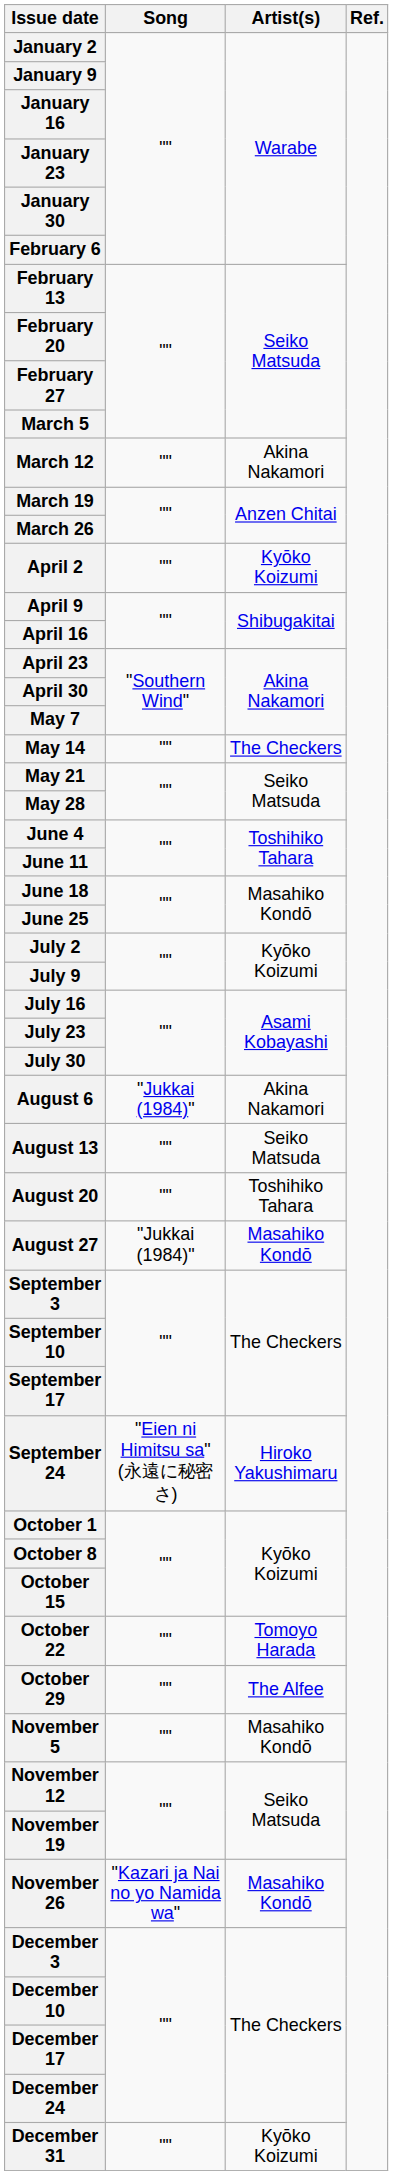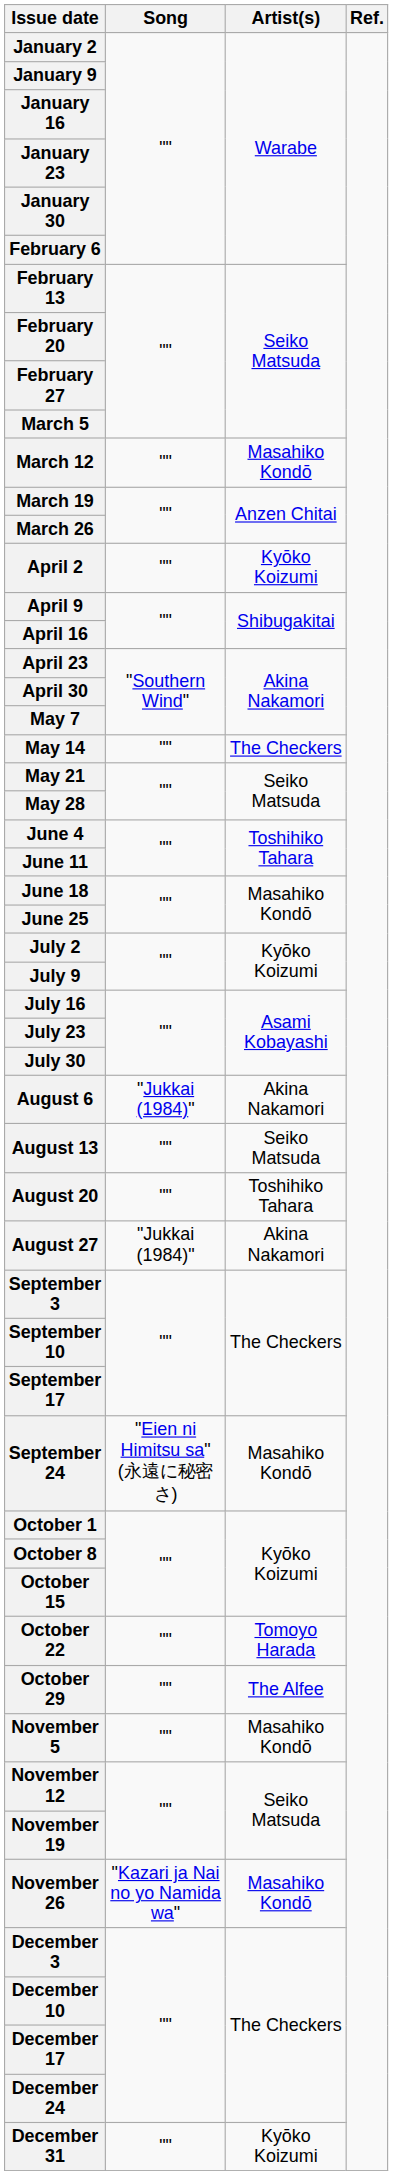 <table class="wikitable plainrowheaders" style="text-align: center">
 <tr>
 <th width="80">Issue date</th>
 <th width="100">Song</th>
 <th width="100">Artist(s)</th>
 <th width="20">Ref.</th>
 </tr>
 <tr>
 <th scope="row">January 2</th>
 <td rowspan="6">""</td>
 <td rowspan="6"><a href='#'>Warabe</a></td>
 <td rowspan="53"></td>
 </tr>
 <tr>
 <th scope="row">January 9</th>
 </tr>
 <tr>
 <th scope="row">January 16</th>
 </tr>
 <tr>
 <th scope="row">January 23</th>
 </tr>
 <tr>
 <th scope="row">January 30</th>
 </tr>
 <tr>
 <th scope="row">February 6</th>
 </tr>
 <tr>
 <th scope="row">February 13</th>
 <td rowspan="4">""</td>
 <td rowspan="4"><a href='#'>Seiko Matsuda</a></td>
 </tr>
 <tr>
 <th scope="row">February 20</th>
 </tr>
 <tr>
 <th scope="row">February 27</th>
 </tr>
 <tr>
 <th scope="row">March 5</th>
 </tr>
 <tr>
 <th scope="row">March 12</th>
 <td rowspan="1">""</td>
-<td rowspan="1">Akina Nakamori</td>
+<td rowspan="1"><a href='#'>Masahiko Kondō</a></td>
 </tr>
 <tr>
 <th scope="row">March 19</th>
 <td rowspan="2">""</td>
 <td rowspan="2"><a href='#'>Anzen Chitai</a></td>
 </tr>
 <tr>
 <th scope="row">March 26</th>
 </tr>
 <tr>
 <th scope="row">April 2</th>
 <td rowspan="1">""</td>
 <td rowspan="1"><a href='#'>Kyōko Koizumi</a></td>
 </tr>
 <tr>
 <th scope="row">April 9</th>
 <td rowspan="2">""</td>
 <td rowspan="2"><a href='#'>Shibugakitai</a></td>
 </tr>
 <tr>
 <th scope="row">April 16</th>
 </tr>
 <tr>
 <th scope="row">April 23</th>
 <td rowspan="3">"<a href='#'>Southern Wind</a>"</td>
 <td rowspan="3"><a href='#'>Akina Nakamori</a></td>
 </tr>
 <tr>
 <th scope="row">April 30</th>
 </tr>
 <tr>
 <th scope="row">May 7</th>
 </tr>
 <tr>
 <th scope="row">May 14</th>
 <td rowspan="1">""</td>
 <td rowspan="1"><a href='#'>The Checkers</a></td>
 </tr>
 <tr>
 <th scope="row">May 21</th>
 <td rowspan="2">""</td>
 <td rowspan="2">Seiko Matsuda</td>
 </tr>
 <tr>
 <th scope="row">May 28</th>
 </tr>
 <tr>
 <th scope="row">June 4</th>
 <td rowspan="2">""</td>
 <td rowspan="2"><a href='#'>Toshihiko Tahara</a></td>
 </tr>
 <tr>
 <th scope="row">June 11</th>
 </tr>
 <tr>
 <th scope="row">June 18</th>
 <td rowspan="2">""</td>
 <td rowspan="2">Masahiko Kondō</td>
 </tr>
 <tr>
 <th scope="row">June 25</th>
 </tr>
 <tr>
 <th scope="row">July 2</th>
 <td rowspan="2">""</td>
 <td rowspan="2">Kyōko Koizumi</td>
 </tr>
 <tr>
 <th scope="row">July 9</th>
 </tr>
 <tr>
 <th scope="row">July 16</th>
 <td rowspan="3">""</td>
 <td rowspan="3"><a href='#'>Asami Kobayashi</a></td>
 </tr>
 <tr>
 <th scope="row">July 23</th>
 </tr>
 <tr>
 <th scope="row">July 30</th>
 </tr>
 <tr>
 <th scope="row">August 6</th>
 <td rowspan="1">"<a href='#'>Jukkai (1984)</a>"</td>
 <td rowspan="1">Akina Nakamori</td>
 </tr>
 <tr>
 <th scope="row">August 13</th>
 <td rowspan="1">""</td>
 <td rowspan="1">Seiko Matsuda</td>
 </tr>
 <tr>
 <th scope="row">August 20</th>
 <td rowspan="1">""</td>
 <td rowspan="1">Toshihiko Tahara</td>
 </tr>
 <tr>
 <th scope="row">August 27</th>
 <td rowspan="1">"Jukkai (1984)"</td>
-<td rowspan="1"><a href='#'>Masahiko Kondō</a></td>
+<td rowspan="1">Akina Nakamori</td>
 </tr>
 <tr>
 <th scope="row">September 3</th>
 <td rowspan="3">""</td>
 <td rowspan="3">The Checkers</td>
 </tr>
 <tr>
 <th scope="row">September 10</th>
 </tr>
 <tr>
 <th scope="row">September 17</th>
 </tr>
 <tr>
 <th scope="row">September 24</th>
 <td rowspan="1">"<a href='#'>Eien ni Himitsu sa</a>" (永遠に秘密さ)</td>
-<td rowspan="1"><a href='#'>Hiroko Yakushimaru</a></td>
+<td rowspan="1">Masahiko Kondō</td>
 </tr>
 <tr>
 <th scope="row">October 1</th>
 <td rowspan="3">""</td>
 <td rowspan="3">Kyōko Koizumi</td>
 </tr>
 <tr>
 <th scope="row">October 8</th>
 </tr>
 <tr>
 <th scope="row">October 15</th>
 </tr>
 <tr>
 <th scope="row">October 22</th>
 <td rowspan="1">""</td>
 <td rowspan="1"><a href='#'>Tomoyo Harada</a></td>
 </tr>
 <tr>
 <th scope="row">October 29</th>
 <td rowspan="1">""</td>
 <td rowspan="1"><a href='#'>The Alfee</a></td>
 </tr>
 <tr>
 <th scope="row">November 5</th>
 <td rowspan="1">""</td>
 <td rowspan="1">Masahiko Kondō</td>
 </tr>
 <tr>
 <th scope="row">November 12</th>
 <td rowspan="2">""</td>
 <td rowspan="2">Seiko Matsuda</td>
 </tr>
 <tr>
 <th scope="row">November 19</th>
 </tr>
 <tr>
 <th scope="row">November 26</th>
 <td rowspan="1">"<a href='#'>Kazari ja Nai no yo Namida wa</a>"</td>
 <td rowspan="1"><a href='#'>Masahiko Kondō</a></td>
 </tr>
 <tr>
 <th scope="row">December 3</th>
 <td rowspan="4">""</td>
 <td rowspan="4">The Checkers</td>
 </tr>
 <tr>
 <th scope="row">December 10</th>
 </tr>
 <tr>
 <th scope="row">December 17</th>
 </tr>
 <tr>
 <th scope="row">December 24</th>
 </tr>
 <tr>
 <th scope="row">December 31</th>
 <td rowspan="1">""</td>
 <td rowspan="1">Kyōko Koizumi</td>
 </tr>
 </table>
